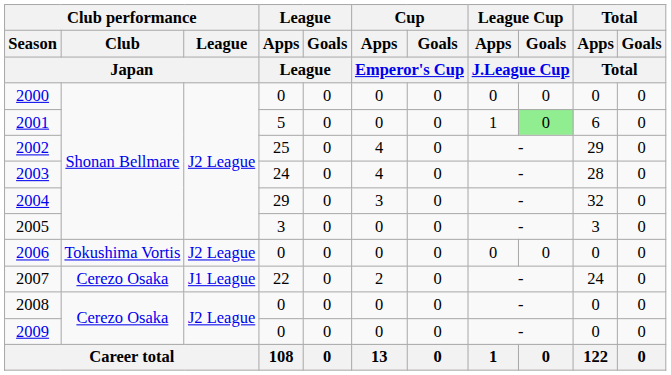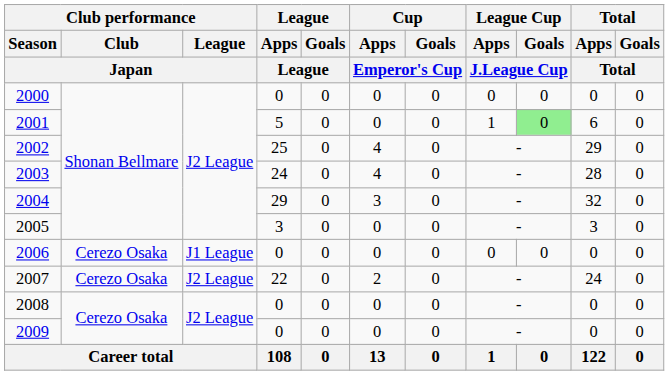 <table class="wikitable" style="text-align:center">
 <tr>
 <th colspan=3>Club performance</th>
 <th colspan=2>League</th>
 <th colspan=2>Cup</th>
 <th colspan=2>League Cup</th>
 <th colspan=2>Total</th>
 </tr>
 <tr>
 <th>Season</th>
 <th>Club</th>
 <th>League</th>
 <th>Apps</th>
 <th>Goals</th>
 <th>Apps</th>
 <th>Goals</th>
 <th>Apps</th>
 <th>Goals</th>
 <th>Apps</th>
 <th>Goals</th>
 </tr>
 <tr>
 <th colspan=3>Japan</th>
 <th colspan=2>League</th>
 <th colspan=2><a href='#'>Emperor's Cup</a></th>
 <th colspan=2><a href='#'>J.League Cup</a></th>
 <th colspan=2>Total</th>
 </tr>
 <tr>
 <td><a href='#'>2000</a></td>
 <td rowspan="6"><a href='#'>Shonan Bellmare</a></td>
 <td rowspan="6"><a href='#'>J2 League</a></td>
 <td>0</td>
 <td>0</td>
 <td>0</td>
 <td>0</td>
 <td>0</td>
 <td>0</td>
 <td>0</td>
 <td>0</td>
 </tr>
 <tr>
 <td><a href='#'>2001</a></td>
 <td>5</td>
 <td>0</td>
 <td>0</td>
 <td>0</td>
 <td>1</td>
 <td style="background: lightgreen;">0</td>
 <td>6</td>
 <td>0</td>
 </tr>
 <tr>
 <td><a href='#'>2002</a></td>
 <td>25</td>
 <td>0</td>
 <td>4</td>
 <td>0</td>
 <td colspan="2">-</td>
 <td>29</td>
 <td>0</td>
 </tr>
 <tr>
 <td><a href='#'>2003</a></td>
 <td>24</td>
 <td>0</td>
 <td>4</td>
 <td>0</td>
 <td colspan="2">-</td>
 <td>28</td>
 <td>0</td>
 </tr>
 <tr>
 <td><a href='#'>2004</a></td>
 <td>29</td>
 <td>0</td>
 <td>3</td>
 <td>0</td>
 <td colspan="2">-</td>
 <td>32</td>
 <td>0</td>
 </tr>
 <tr>
 <td>2005</td>
 <td>3</td>
 <td>0</td>
 <td>0</td>
 <td>0</td>
 <td colspan="2">-</td>
 <td>3</td>
 <td>0</td>
 </tr>
 <tr>
 <td><a href='#'>2006</a></td>
-<td><a href='#'>Tokushima Vortis</a></td>
-<td><a href='#'>J2 League</a></td>
+<td><a href='#'>Cerezo Osaka</a></td>
+<td><a href='#'>J1 League</a></td>
 <td>0</td>
 <td>0</td>
 <td>0</td>
 <td>0</td>
 <td>0</td>
 <td>0</td>
 <td>0</td>
 <td>0</td>
 </tr>
 <tr>
 <td>2007</td>
 <td><a href='#'>Cerezo Osaka</a></td>
-<td><a href='#'>J1 League</a></td>
+<td><a href='#'>J2 League</a></td>
 <td>22</td>
 <td>0</td>
 <td>2</td>
 <td>0</td>
 <td colspan="2">-</td>
 <td>24</td>
 <td>0</td>
 </tr>
 <tr>
 <td>2008</td>
 <td rowspan="2"><a href='#'>Cerezo Osaka</a></td>
 <td rowspan="2"><a href='#'>J2 League</a></td>
 <td>0</td>
 <td>0</td>
 <td>0</td>
 <td>0</td>
 <td colspan="2">-</td>
 <td>0</td>
 <td>0</td>
 </tr>
 <tr>
 <td><a href='#'>2009</a></td>
 <td>0</td>
 <td>0</td>
 <td>0</td>
 <td>0</td>
 <td colspan="2">-</td>
 <td>0</td>
 <td>0</td>
 </tr>
 <tr>
 <th colspan=3>Career total</th>
 <th>108</th>
 <th>0</th>
 <th>13</th>
 <th>0</th>
 <th>1</th>
 <th>0</th>
 <th>122</th>
 <th>0</th>
 </tr>
 </table>
